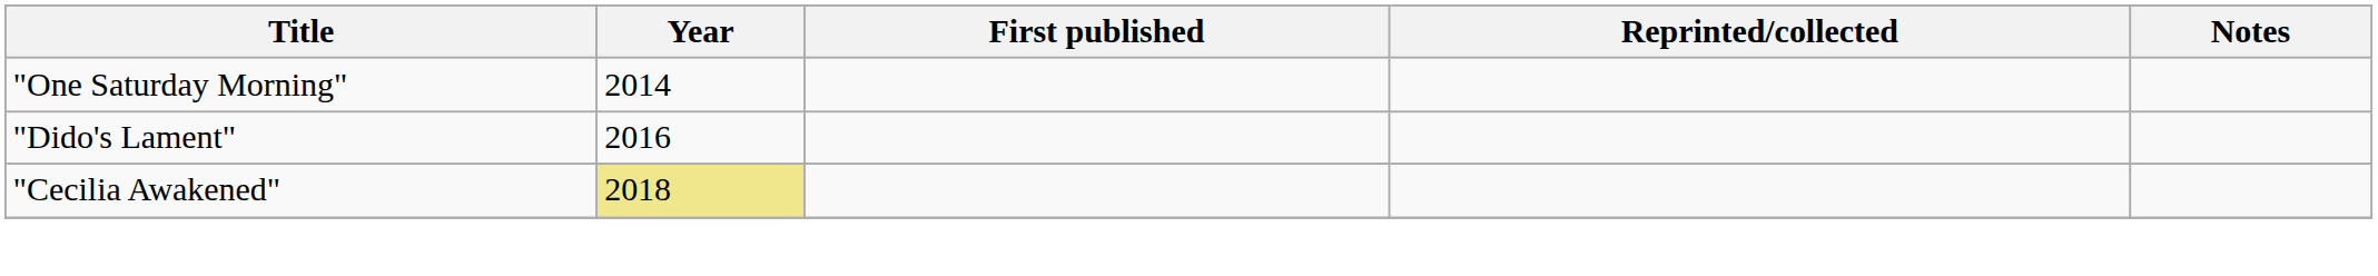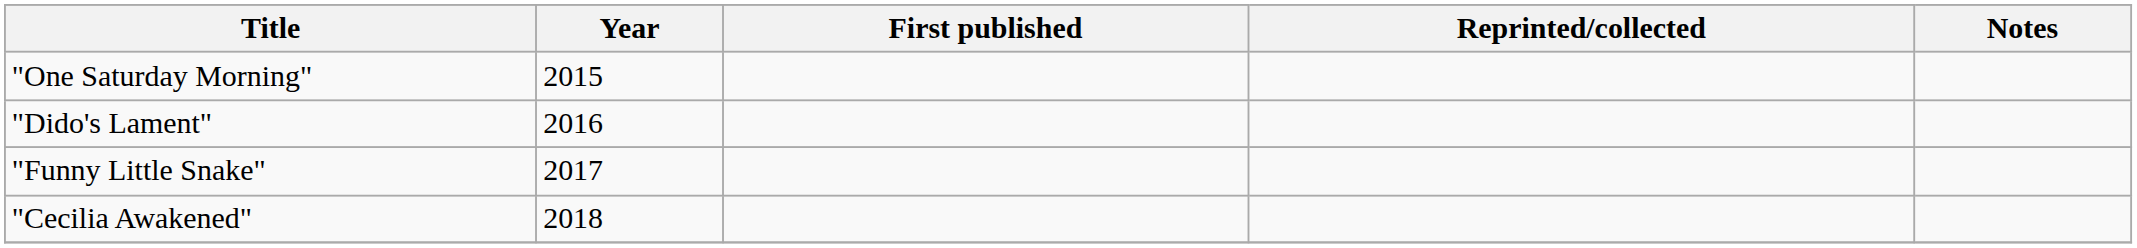 <table class='wikitable sortable' width='90%'>
 <tr>
 <th width=25%>Title</th>
 <th>Year</th>
 <th>First published</th>
 <th>Reprinted/collected</th>
 <th>Notes</th>
 </tr>
 <tr>
 <td>"One Saturday Morning"</td>
-<td>2014</td>
+<td>2015</td>
 <td></td>
 <td></td>
 <td></td>
 </tr>
 <tr>
 <td>"Dido's Lament"</td>
 <td>2016</td>
 <td></td>
 <td></td>
 <td></td>
 </tr>
 <tr>
+<td>"Funny Little Snake"</td>
+<td>2017</td>
+<td></td>
+<td></td>
+<td></td>
+</tr>
+<tr>
 <td>"Cecilia Awakened"</td>
-<td style="background: khaki;">2018</td>
+<td>2018</td>
 <td></td>
 <td></td>
 <td></td>
 </tr>
 <tr>
 </tr>
 </table>
